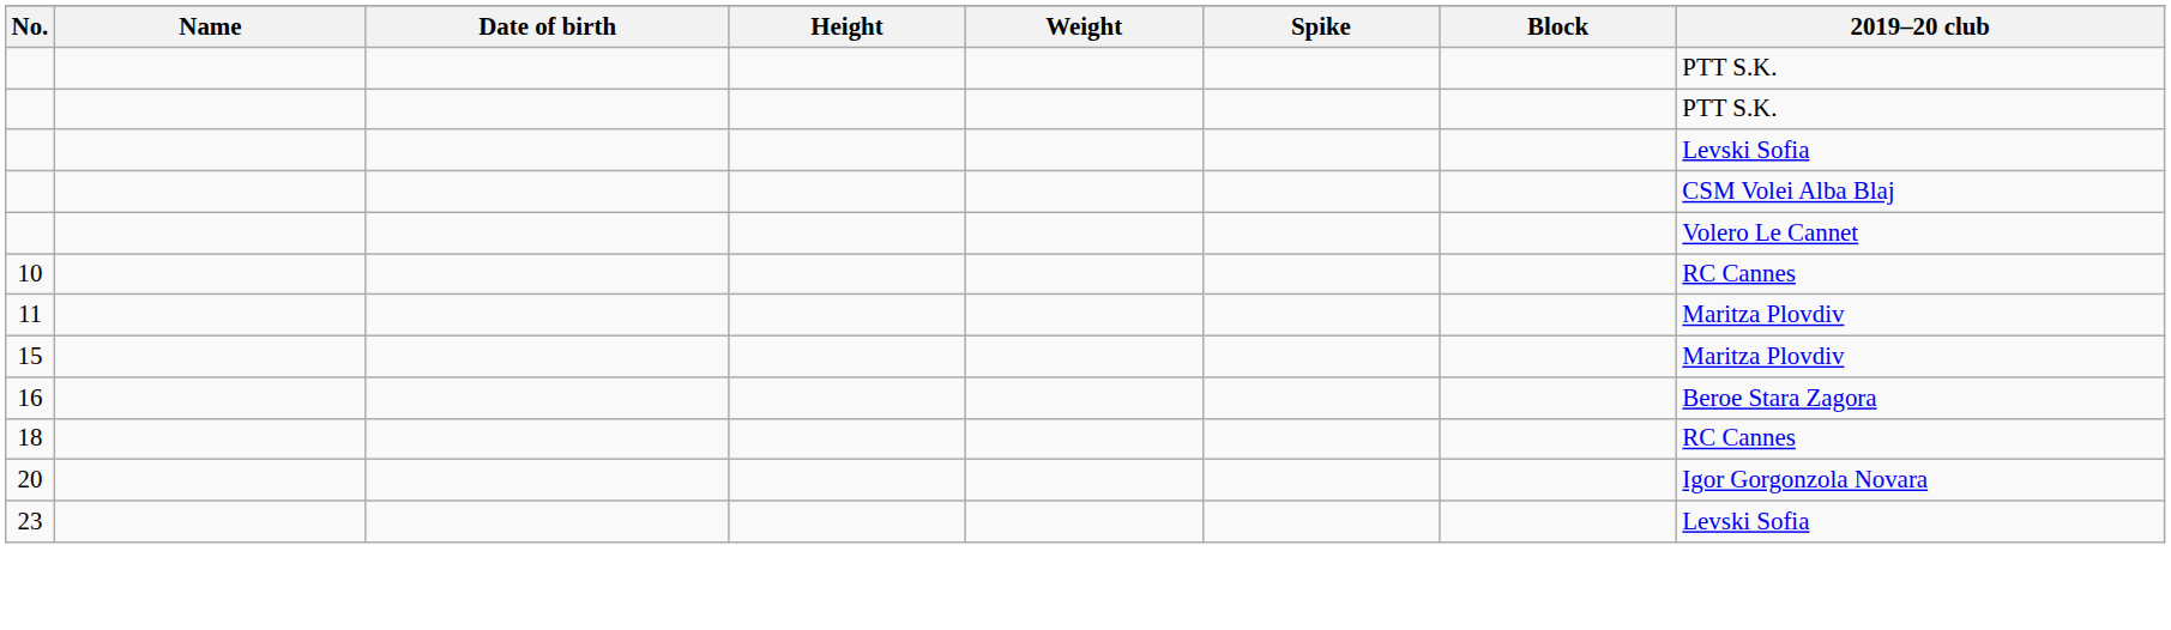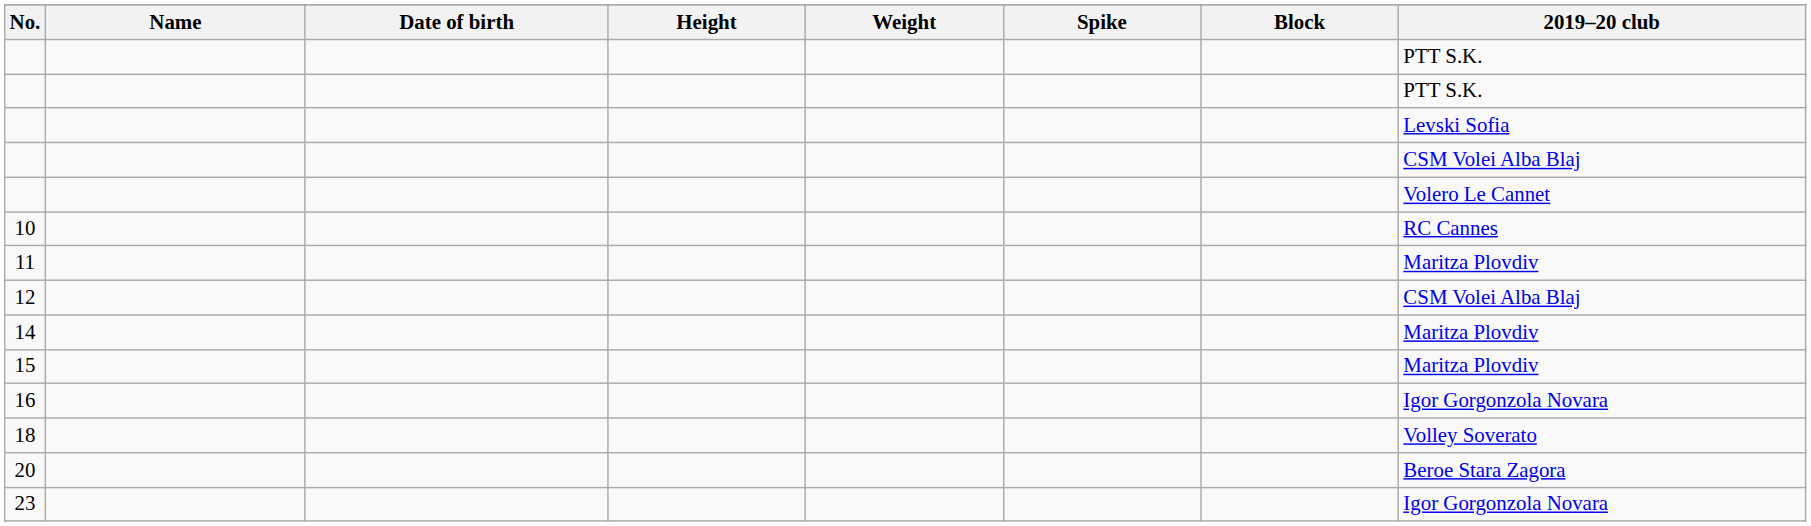 <table class="wikitable sortable" style="font-size:90%; text-align:center;">
 <tr>
 </tr>
 <tr>
 <th>No.</th>
 <th style="width:12em">Name</th>
 <th style="width:14em">Date of birth</th>
 <th style="width:9em">Height</th>
 <th style="width:9em">Weight</th>
 <th style="width:9em">Spike</th>
 <th style="width:9em">Block</th>
 <th style="width:19em">2019–20 club</th>
 </tr>
 <tr>
 <td></td>
 <td align=left></td>
 <td align=right></td>
 <td></td>
 <td></td>
 <td></td>
 <td></td>
 <td align=left> PTT S.K.</td>
 </tr>
 <tr>
 <td></td>
 <td align=left></td>
 <td align=right></td>
 <td></td>
 <td></td>
 <td></td>
 <td></td>
 <td align=left> PTT S.K.</td>
 </tr>
 <tr>
 <td></td>
 <td align=left></td>
 <td align=right></td>
 <td></td>
 <td></td>
 <td></td>
 <td></td>
 <td align=left> <a href='#'>Levski Sofia</a></td>
 </tr>
 <tr>
 <td></td>
 <td align=left></td>
 <td align=right></td>
 <td></td>
 <td></td>
 <td></td>
 <td></td>
 <td align=left> <a href='#'>CSM Volei Alba Blaj</a></td>
 </tr>
 <tr>
 <td></td>
 <td align=left></td>
 <td align=right></td>
 <td></td>
 <td></td>
 <td></td>
 <td></td>
 <td align=left> <a href='#'>Volero Le Cannet</a></td>
 </tr>
 <tr>
 <td>10</td>
 <td align=left></td>
 <td align=right></td>
 <td></td>
 <td></td>
 <td></td>
 <td></td>
 <td align=left> <a href='#'>RC Cannes</a></td>
 </tr>
 <tr>
 <td>11</td>
 <td align=left></td>
 <td align=right></td>
 <td></td>
 <td></td>
 <td></td>
 <td></td>
 <td align=left> <a href='#'>Maritza Plovdiv</a></td>
 </tr>
 <tr>
+<td>12</td>
+<td align=left></td>
+<td align=right></td>
+<td></td>
+<td></td>
+<td></td>
+<td></td>
+<td align=left> <a href='#'>CSM Volei Alba Blaj</a></td>
+</tr>
+<tr>
+<td>14</td>
+<td align=left></td>
+<td align=right></td>
+<td></td>
+<td></td>
+<td></td>
+<td></td>
+<td align=left> <a href='#'>Maritza Plovdiv</a></td>
+</tr>
+<tr>
 <td>15</td>
 <td align=left></td>
 <td align=right></td>
 <td></td>
 <td></td>
 <td></td>
 <td></td>
 <td align=left> <a href='#'>Maritza Plovdiv</a></td>
 </tr>
 <tr>
 <td>16</td>
 <td align=left></td>
 <td align=right></td>
 <td></td>
 <td></td>
 <td></td>
 <td></td>
-<td align=left> <a href='#'>Beroe Stara Zagora</a></td>
+<td align=left> <a href='#'>Igor Gorgonzola Novara</a></td>
 </tr>
 <tr>
 <td>18</td>
 <td align=left></td>
 <td align=right></td>
 <td></td>
 <td></td>
 <td></td>
 <td></td>
-<td align=left> <a href='#'>RC Cannes</a></td>
+<td align=left> <a href='#'>Volley Soverato</a></td>
 </tr>
 <tr>
 <td>20</td>
 <td align=left></td>
 <td align=right></td>
 <td></td>
 <td></td>
 <td></td>
 <td></td>
-<td align=left> <a href='#'>Igor Gorgonzola Novara</a></td>
+<td align=left> <a href='#'>Beroe Stara Zagora</a></td>
 </tr>
 <tr>
 <td>23</td>
 <td align=left></td>
 <td align=right></td>
 <td></td>
 <td></td>
 <td></td>
 <td></td>
-<td align=left> <a href='#'>Levski Sofia</a></td>
+<td align=left> <a href='#'>Igor Gorgonzola Novara</a></td>
 </tr>
 </table>
